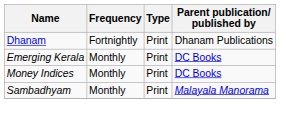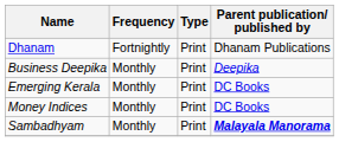 <table class="wikitable">
 <tr>
 <th>Name</th>
 <th>Frequency</th>
 <th>Type</th>
 <th>Parent publication/<br>published by</th>
 </tr>
 <tr>
 <td><a href='#'>Dhanam</a></td>
 <td>Fortnightly</td>
 <td>Print</td>
 <td>Dhanam Publications</td>
+</tr>
+<tr>
+<td><em>Business Deepika</em></td>
+<td>Monthly</td>
+<td>Print</td>
+<td><em><a href='#'>Deepika</a></em></td>
 </tr>
 <tr>
 <td><em>Emerging Kerala</em></td>
 <td>Monthly</td>
 <td>Print</td>
 <td><a href='#'>DC Books</a></td>
 </tr>
 <tr>
 <td><em>Money Indices</em></td>
 <td>Monthly</td>
 <td>Print</td>
 <td><a href='#'>DC Books</a></td>
 </tr>
 <tr>
 <td><em>Sambadhyam</em></td>
 <td>Monthly</td>
 <td>Print</td>
-<td><em><a href='#'>Malayala Manorama</a></em></td>
+<td><strong><em><a href='#'>Malayala Manorama</a></em></strong></td>
 </tr>
 <tr>
 </tr>
 </table>
